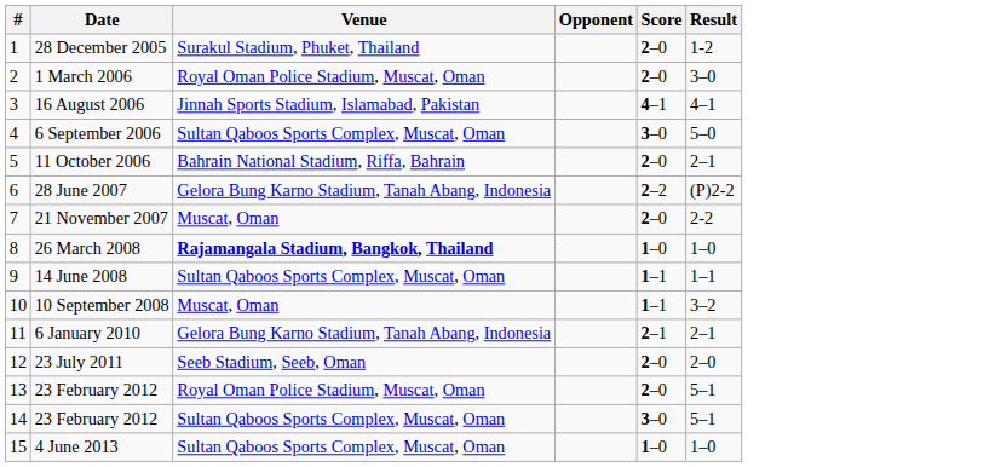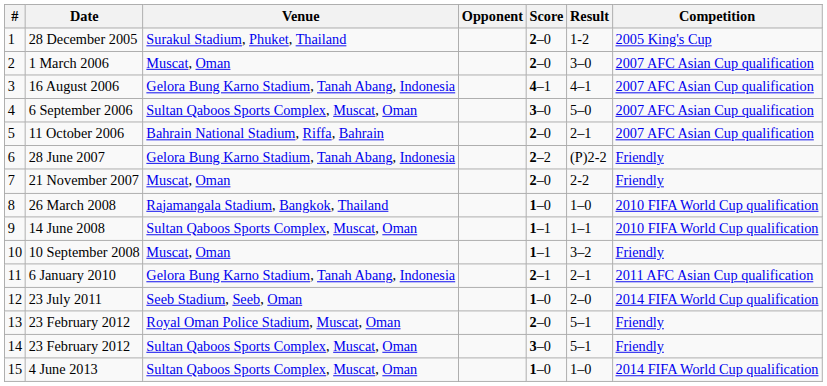 <table class="wikitable" style="font-size:95%;">
 <tr>
 <th>#</th>
 <th>Date</th>
 <th>Venue</th>
 <th>Opponent</th>
 <th>Score</th>
 <th>Result</th>
+<th>Competition</th>
 </tr>
 <tr>
 <td>1</td>
 <td>28 December 2005</td>
 <td><a href='#'>Surakul Stadium</a>, <a href='#'>Phuket</a>, <a href='#'>Thailand</a></td>
 <td></td>
 <td><strong>2</strong>–0</td>
 <td>1-2</td>
+<td><a href='#'>2005 King's Cup</a></td>
 </tr>
 <tr>
 <td>2</td>
 <td>1 March 2006</td>
-<td><a href='#'>Royal Oman Police Stadium</a>, <a href='#'>Muscat</a>, <a href='#'>Oman</a></td>
+<td><a href='#'>Muscat</a>, <a href='#'>Oman</a></td>
 <td></td>
 <td><strong>2</strong>–0</td>
 <td>3–0</td>
+<td><a href='#'>2007 AFC Asian Cup qualification</a></td>
 </tr>
 <tr>
 <td>3</td>
 <td>16 August 2006</td>
-<td><a href='#'>Jinnah Sports Stadium</a>, <a href='#'>Islamabad</a>, <a href='#'>Pakistan</a></td>
+<td><a href='#'>Gelora Bung Karno Stadium</a>, <a href='#'>Tanah Abang</a>, <a href='#'>Indonesia</a></td>
 <td></td>
 <td><strong>4</strong>–1</td>
 <td>4–1</td>
+<td><a href='#'>2007 AFC Asian Cup qualification</a></td>
 </tr>
 <tr>
 <td>4</td>
 <td>6 September 2006</td>
 <td><a href='#'>Sultan Qaboos Sports Complex</a>, <a href='#'>Muscat</a>, <a href='#'>Oman</a></td>
 <td></td>
 <td><strong>3</strong>–0</td>
 <td align=left>5–0</td>
+<td><a href='#'>2007 AFC Asian Cup qualification</a></td>
 </tr>
 <tr>
 <td>5</td>
 <td>11 October 2006</td>
 <td><a href='#'>Bahrain National Stadium</a>, <a href='#'>Riffa</a>, <a href='#'>Bahrain</a></td>
 <td></td>
 <td><strong>2</strong>–0</td>
 <td>2–1</td>
+<td><a href='#'>2007 AFC Asian Cup qualification</a></td>
 </tr>
 <tr>
 <td>6</td>
 <td>28 June 2007</td>
 <td><a href='#'>Gelora Bung Karno Stadium</a>, <a href='#'>Tanah Abang</a>, <a href='#'>Indonesia</a></td>
 <td></td>
 <td><strong>2</strong>–2</td>
 <td>(P)2-2</td>
+<td><a href='#'>Friendly</a></td>
 </tr>
 <tr>
 <td>7</td>
 <td>21 November 2007</td>
 <td><a href='#'>Muscat</a>, <a href='#'>Oman</a></td>
 <td></td>
 <td><strong>2</strong>–0</td>
 <td>2-2</td>
+<td><a href='#'>Friendly</a></td>
 </tr>
 <tr>
 <td>8</td>
 <td>26 March 2008</td>
-<td><strong><a href='#'>Rajamangala Stadium</a>, <a href='#'>Bangkok</a>, <a href='#'>Thailand</a></strong></td>
+<td><a href='#'>Rajamangala Stadium</a>, <a href='#'>Bangkok</a>, <a href='#'>Thailand</a></td>
 <td></td>
 <td><strong>1</strong>–0</td>
 <td>1–0</td>
+<td><a href='#'>2010 FIFA World Cup qualification</a></td>
 </tr>
 <tr>
 <td>9</td>
 <td>14 June 2008</td>
 <td><a href='#'>Sultan Qaboos Sports Complex</a>, <a href='#'>Muscat</a>, <a href='#'>Oman</a></td>
 <td></td>
 <td><strong>1</strong>–1</td>
 <td>1–1</td>
+<td><a href='#'>2010 FIFA World Cup qualification</a></td>
 </tr>
 <tr>
 <td>10</td>
 <td>10 September 2008</td>
 <td><a href='#'>Muscat</a>, <a href='#'>Oman</a></td>
 <td></td>
 <td><strong>1</strong>–1</td>
 <td>3–2</td>
+<td><a href='#'>Friendly</a></td>
 </tr>
 <tr>
 <td>11</td>
 <td>6 January 2010</td>
 <td><a href='#'>Gelora Bung Karno Stadium</a>, <a href='#'>Tanah Abang</a>, <a href='#'>Indonesia</a></td>
 <td></td>
 <td><strong>2</strong>–1</td>
 <td>2–1</td>
+<td><a href='#'>2011 AFC Asian Cup qualification</a></td>
 </tr>
 <tr>
 <td>12</td>
 <td>23 July 2011</td>
 <td><a href='#'>Seeb Stadium</a>, <a href='#'>Seeb</a>, <a href='#'>Oman</a></td>
 <td></td>
-<td><strong>2</strong>–0</td>
+<td><strong>1</strong>–0</td>
 <td>2–0</td>
+<td><a href='#'>2014 FIFA World Cup qualification</a></td>
 </tr>
 <tr>
 <td>13</td>
 <td>23 February 2012</td>
 <td><a href='#'>Royal Oman Police Stadium</a>, <a href='#'>Muscat</a>, <a href='#'>Oman</a></td>
 <td></td>
 <td><strong>2</strong>–0</td>
 <td>5–1</td>
+<td><a href='#'>Friendly</a></td>
 </tr>
 <tr>
 <td>14</td>
 <td>23 February 2012</td>
 <td><a href='#'>Sultan Qaboos Sports Complex</a>, <a href='#'>Muscat</a>, <a href='#'>Oman</a></td>
 <td></td>
 <td><strong>3</strong>–0</td>
 <td>5–1</td>
+<td><a href='#'>Friendly</a></td>
 </tr>
 <tr>
 <td>15</td>
 <td>4 June 2013</td>
 <td><a href='#'>Sultan Qaboos Sports Complex</a>, <a href='#'>Muscat</a>, <a href='#'>Oman</a></td>
 <td></td>
 <td><strong>1</strong>–0</td>
 <td>1–0</td>
+<td><a href='#'>2014 FIFA World Cup qualification</a></td>
 </tr>
 </table>
